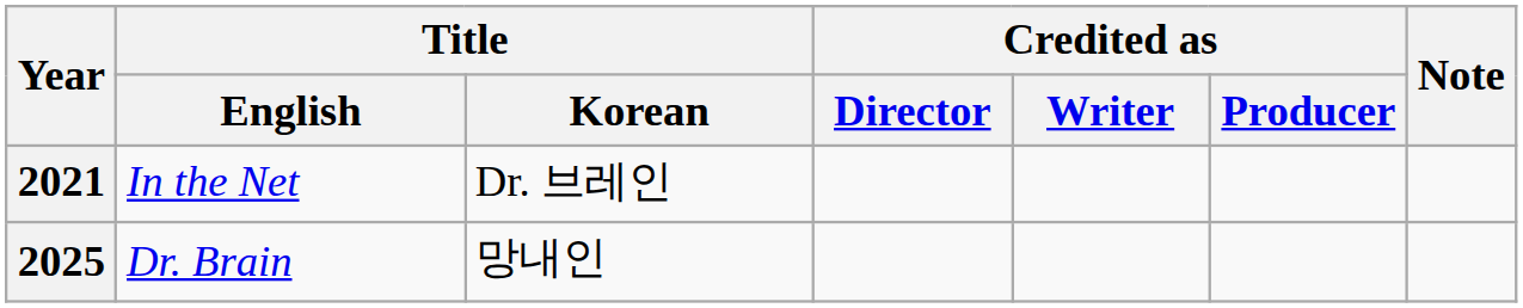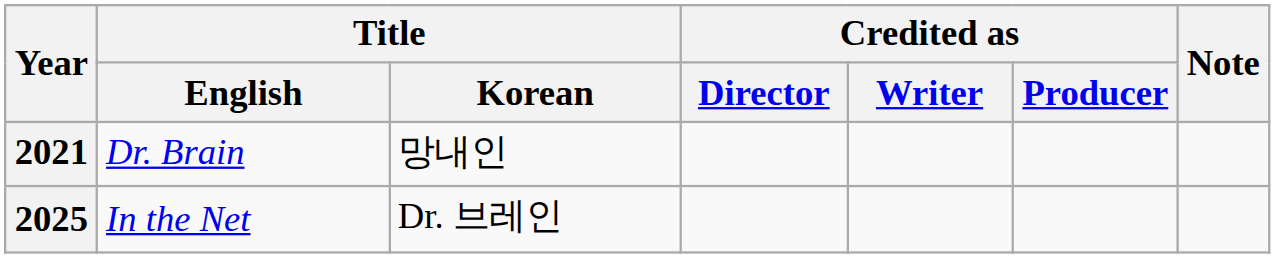 <table class="wikitable plainrowheaders">
 <tr>
 <th rowspan="2" style="width:33px;">Year</th>
 <th colspan="2">Title</th>
 <th colspan="3">Credited as</th>
 <th rowspan="2">Note</th>
 </tr>
 <tr>
 <th width="120">English</th>
 <th width="120">Korean</th>
 <th width="65"><a href='#'>Director</a></th>
 <th width="65"><a href='#'>Writer</a></th>
 <th width="65"><a href='#'>Producer</a></th>
 </tr>
 <tr>
 <th scope="row">2021</th>
+<td><em><a href='#'>Dr. Brain</a></em></td>
+<td>망내인</td>
+<td></td>
+<td></td>
+<td></td>
+<td></td>
+</tr>
+<tr>
+<th scope="row">2025</th>
 <td><em><a href='#'>In the Net</a></em></td>
 <td>Dr. 브레인</td>
 <td></td>
 <td></td>
 <td></td>
 <td></td>
 </tr>
-<tr>
-<th scope="row">2025</th>
-<td><em><a href='#'>Dr. Brain</a></em></td>
-<td>망내인</td>
-<td></td>
-<td></td>
-<td></td>
-<td></td>
-</tr>
 </table>
